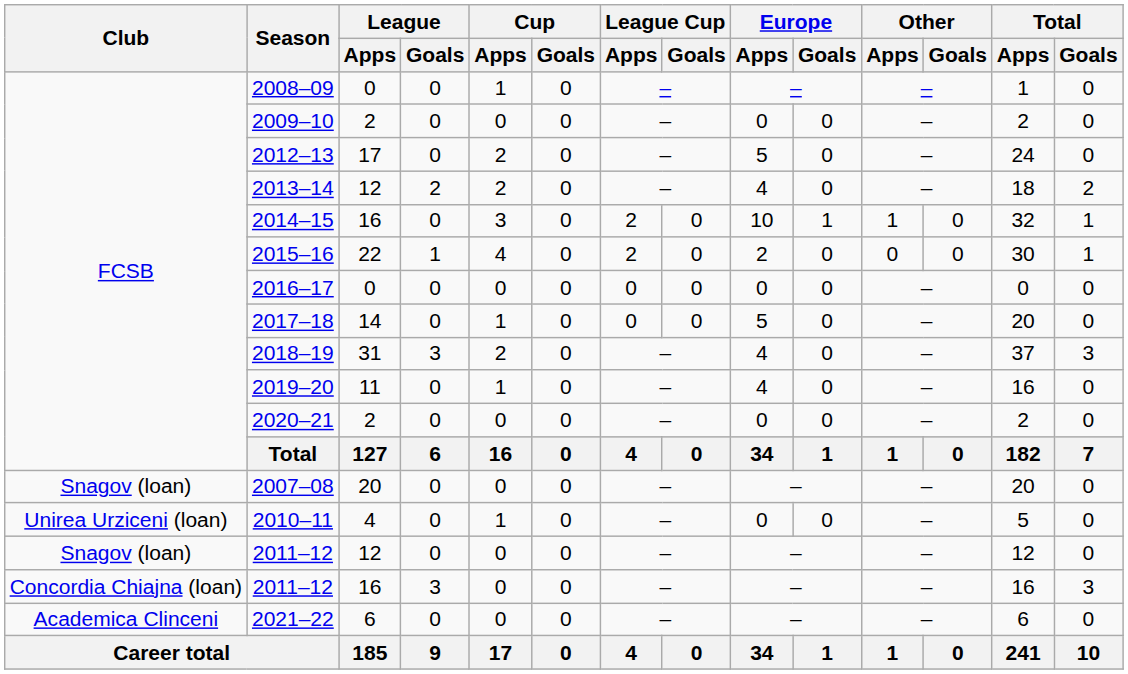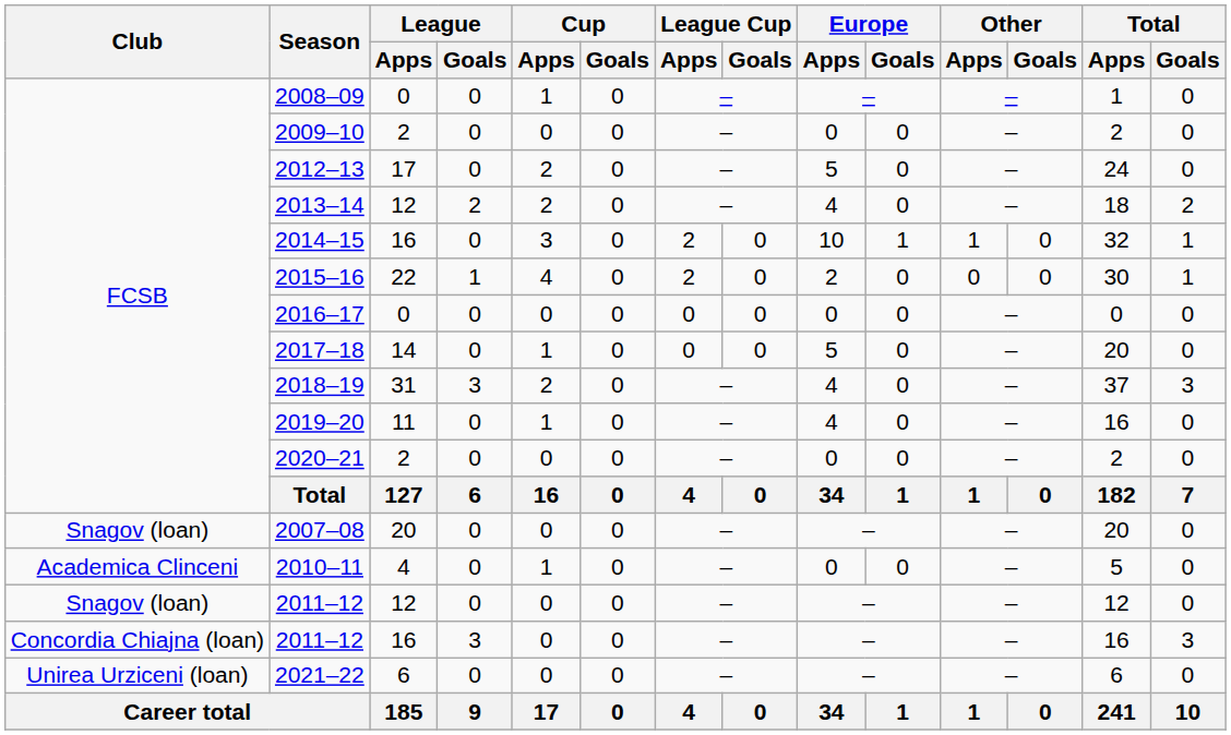 <table class="wikitable" style="font-size:90%; text-align: center;">
 <tr>
 <th rowspan="2">Club</th>
 <th rowspan="2">Season</th>
 <th colspan="2">League</th>
 <th colspan="2">Cup</th>
 <th colspan="2">League Cup</th>
 <th colspan="2"><a href='#'>Europe</a></th>
 <th colspan="2">Other</th>
 <th colspan="2">Total</th>
 </tr>
 <tr>
 <th>Apps</th>
 <th>Goals</th>
 <th>Apps</th>
 <th>Goals</th>
 <th>Apps</th>
 <th>Goals</th>
 <th>Apps</th>
 <th>Goals</th>
 <th>Apps</th>
 <th>Goals</th>
 <th>Apps</th>
 <th>Goals</th>
 </tr>
 <tr>
 <td rowspan="12"><a href='#'>FCSB</a></td>
 <td><a href='#'>2008–09</a></td>
 <td>0</td>
 <td>0</td>
 <td>1</td>
 <td>0</td>
 <td colspan="2"><a href='#'>–</a></td>
 <td colspan="2"><a href='#'>–</a></td>
 <td colspan="2"><a href='#'>–</a></td>
 <td>1</td>
 <td>0</td>
 </tr>
 <tr>
 <td><a href='#'>2009–10</a></td>
 <td>2</td>
 <td>0</td>
 <td>0</td>
 <td>0</td>
 <td colspan="2">–</td>
 <td>0</td>
 <td>0</td>
 <td colspan="2">–</td>
 <td>2</td>
 <td>0</td>
 </tr>
 <tr>
 <td><a href='#'>2012–13</a></td>
 <td>17</td>
 <td>0</td>
 <td>2</td>
 <td>0</td>
 <td colspan="2">–</td>
 <td>5</td>
 <td>0</td>
 <td colspan="2">–</td>
 <td>24</td>
 <td>0</td>
 </tr>
 <tr>
 <td><a href='#'>2013–14</a></td>
 <td>12</td>
 <td>2</td>
 <td>2</td>
 <td>0</td>
 <td colspan="2">–</td>
 <td>4</td>
 <td>0</td>
 <td colspan="2">–</td>
 <td>18</td>
 <td>2</td>
 </tr>
 <tr>
 <td><a href='#'>2014–15</a></td>
 <td>16</td>
 <td>0</td>
 <td>3</td>
 <td>0</td>
 <td>2</td>
 <td>0</td>
 <td>10</td>
 <td>1</td>
 <td>1</td>
 <td>0</td>
 <td>32</td>
 <td>1</td>
 </tr>
 <tr>
 <td><a href='#'>2015–16</a></td>
 <td>22</td>
 <td>1</td>
 <td>4</td>
 <td>0</td>
 <td>2</td>
 <td>0</td>
 <td>2</td>
 <td>0</td>
 <td>0</td>
 <td>0</td>
 <td>30</td>
 <td>1</td>
 </tr>
 <tr>
 <td><a href='#'>2016–17</a></td>
 <td>0</td>
 <td>0</td>
 <td>0</td>
 <td>0</td>
 <td>0</td>
 <td>0</td>
 <td>0</td>
 <td>0</td>
 <td colspan="2">–</td>
 <td>0</td>
 <td>0</td>
 </tr>
 <tr>
 <td><a href='#'>2017–18</a></td>
 <td>14</td>
 <td>0</td>
 <td>1</td>
 <td>0</td>
 <td>0</td>
 <td>0</td>
 <td>5</td>
 <td>0</td>
 <td colspan="2">–</td>
 <td>20</td>
 <td>0</td>
 </tr>
 <tr>
 <td><a href='#'>2018–19</a></td>
 <td>31</td>
 <td>3</td>
 <td>2</td>
 <td>0</td>
 <td colspan="2">–</td>
 <td>4</td>
 <td>0</td>
 <td colspan="2">–</td>
 <td>37</td>
 <td>3</td>
 </tr>
 <tr>
 <td><a href='#'>2019–20</a></td>
 <td>11</td>
 <td>0</td>
 <td>1</td>
 <td>0</td>
 <td colspan="2">–</td>
 <td>4</td>
 <td>0</td>
 <td colspan="2">–</td>
 <td>16</td>
 <td>0</td>
 </tr>
 <tr>
 <td><a href='#'>2020–21</a></td>
 <td>2</td>
 <td>0</td>
 <td>0</td>
 <td>0</td>
 <td colspan="2">–</td>
 <td>0</td>
 <td>0</td>
 <td colspan="2">–</td>
 <td>2</td>
 <td>0</td>
 </tr>
 <tr>
 <th>Total</th>
 <th>127</th>
 <th>6</th>
 <th>16</th>
 <th>0</th>
 <th>4</th>
 <th>0</th>
 <th>34</th>
 <th>1</th>
 <th>1</th>
 <th>0</th>
 <th>182</th>
 <th>7</th>
 </tr>
 <tr>
 <td rowspan="1"><a href='#'>Snagov</a> (loan)</td>
 <td><a href='#'>2007–08</a></td>
 <td>20</td>
 <td>0</td>
 <td>0</td>
 <td>0</td>
 <td colspan="2">–</td>
 <td colspan="2">–</td>
 <td colspan="2">–</td>
 <td>20</td>
 <td>0</td>
 </tr>
 <tr>
-<td rowspan="1"><a href='#'>Unirea Urziceni</a> (loan)</td>
+<td rowspan="1"><a href='#'>Academica Clinceni</a></td>
 <td><a href='#'>2010–11</a></td>
 <td>4</td>
 <td>0</td>
 <td>1</td>
 <td>0</td>
 <td colspan="2">–</td>
 <td>0</td>
 <td>0</td>
 <td colspan="2">–</td>
 <td>5</td>
 <td>0</td>
 </tr>
 <tr>
 <td rowspan="1"><a href='#'>Snagov</a> (loan)</td>
 <td><a href='#'>2011–12</a></td>
 <td>12</td>
 <td>0</td>
 <td>0</td>
 <td>0</td>
 <td colspan="2">–</td>
 <td colspan="2">–</td>
 <td colspan="2">–</td>
 <td>12</td>
 <td>0</td>
 </tr>
 <tr>
 <td rowspan="1"><a href='#'>Concordia Chiajna</a> (loan)</td>
 <td><a href='#'>2011–12</a></td>
 <td>16</td>
 <td>3</td>
 <td>0</td>
 <td>0</td>
 <td colspan="2">–</td>
 <td colspan="2">–</td>
 <td colspan="2">–</td>
 <td>16</td>
 <td>3</td>
 </tr>
 <tr>
-<td rowspan="1"><a href='#'>Academica Clinceni</a></td>
+<td rowspan="1"><a href='#'>Unirea Urziceni</a> (loan)</td>
 <td><a href='#'>2021–22</a></td>
 <td>6</td>
 <td>0</td>
 <td>0</td>
 <td>0</td>
 <td colspan="2">–</td>
 <td colspan="2">–</td>
 <td colspan="2">–</td>
 <td>6</td>
 <td>0</td>
 </tr>
 <tr>
 <th colspan="2">Career total</th>
 <th>185</th>
 <th>9</th>
 <th>17</th>
 <th>0</th>
 <th>4</th>
 <th>0</th>
 <th>34</th>
 <th>1</th>
 <th>1</th>
 <th>0</th>
 <th>241</th>
 <th>10</th>
 </tr>
 </table>
